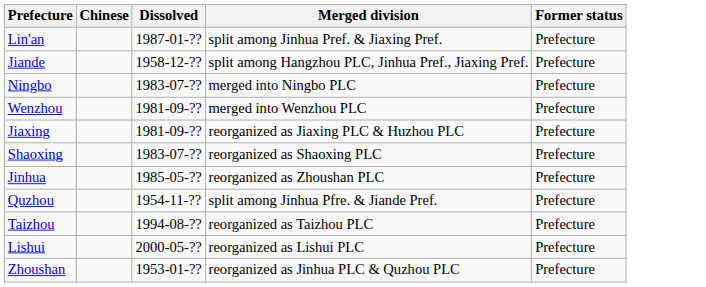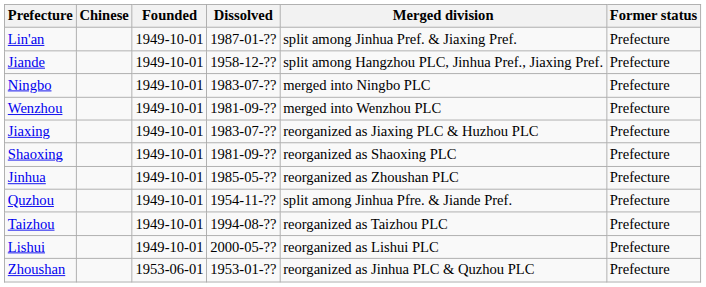 <table class="wikitable sortable">
 <tr>
 <th>Prefecture</th>
 <th>Chinese</th>
+<th>Founded</th>
 <th>Dissolved</th>
 <th>Merged division</th>
 <th>Former status</th>
 </tr>
 <tr>
 <td><a href='#'>Lin'an</a></td>
 <td><span></span></td>
+<td>1949-10-01</td>
 <td>1987-01-??</td>
 <td>split among Jinhua Pref. & Jiaxing Pref.</td>
 <td>Prefecture</td>
 </tr>
 <tr>
 <td><a href='#'>Jiande</a></td>
 <td><span></span></td>
+<td>1949-10-01</td>
 <td>1958-12-??</td>
 <td>split among Hangzhou PLC, Jinhua Pref., Jiaxing Pref.</td>
 <td>Prefecture</td>
 </tr>
 <tr>
 <td><a href='#'>Ningbo</a></td>
 <td><span></span></td>
+<td>1949-10-01</td>
 <td>1983-07-??</td>
 <td>merged into Ningbo PLC</td>
 <td>Prefecture</td>
 </tr>
 <tr>
 <td><a href='#'>Wenzhou</a></td>
 <td><span></span></td>
+<td>1949-10-01</td>
 <td>1981-09-??</td>
 <td>merged into Wenzhou PLC</td>
 <td>Prefecture</td>
 </tr>
 <tr>
 <td><a href='#'>Jiaxing</a></td>
 <td><span></span></td>
-<td>1981-09-??</td>
+<td>1949-10-01</td>
+<td>1983-07-??</td>
 <td>reorganized as Jiaxing PLC & Huzhou PLC</td>
 <td>Prefecture</td>
 </tr>
 <tr>
 <td><a href='#'>Shaoxing</a></td>
 <td><span></span></td>
-<td>1983-07-??</td>
+<td>1949-10-01</td>
+<td>1981-09-??</td>
 <td>reorganized as Shaoxing PLC</td>
 <td>Prefecture</td>
 </tr>
 <tr>
 <td><a href='#'>Jinhua</a></td>
 <td><span></span></td>
+<td>1949-10-01</td>
 <td>1985-05-??</td>
 <td>reorganized as Zhoushan PLC</td>
 <td>Prefecture</td>
 </tr>
 <tr>
 <td><a href='#'>Quzhou</a></td>
 <td><span></span></td>
+<td>1949-10-01</td>
 <td>1954-11-??</td>
 <td>split among Jinhua Pfre. & Jiande Pref.</td>
 <td>Prefecture</td>
 </tr>
 <tr>
 <td><a href='#'>Taizhou</a></td>
 <td><span></span></td>
+<td>1949-10-01</td>
 <td>1994-08-??</td>
 <td>reorganized as Taizhou PLC</td>
 <td>Prefecture</td>
 </tr>
 <tr>
 <td><a href='#'>Lishui</a></td>
 <td><span></span></td>
+<td>1949-10-01</td>
 <td>2000-05-??</td>
 <td>reorganized as Lishui PLC</td>
 <td>Prefecture</td>
 </tr>
 <tr>
 <td><a href='#'>Zhoushan</a></td>
 <td><span></span></td>
+<td>1953-06-01</td>
 <td>1953-01-??</td>
 <td>reorganized as Jinhua PLC & Quzhou PLC</td>
 <td>Prefecture</td>
 </tr>
 </table>
